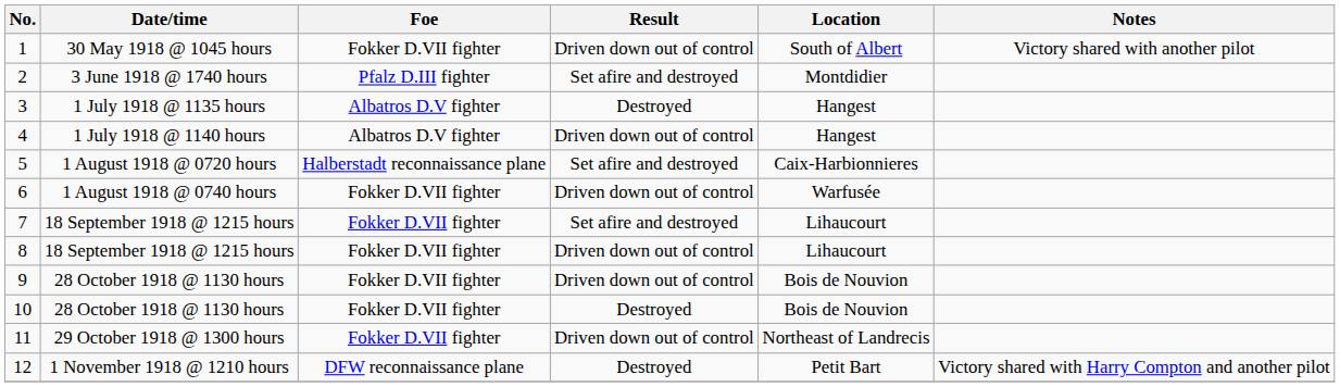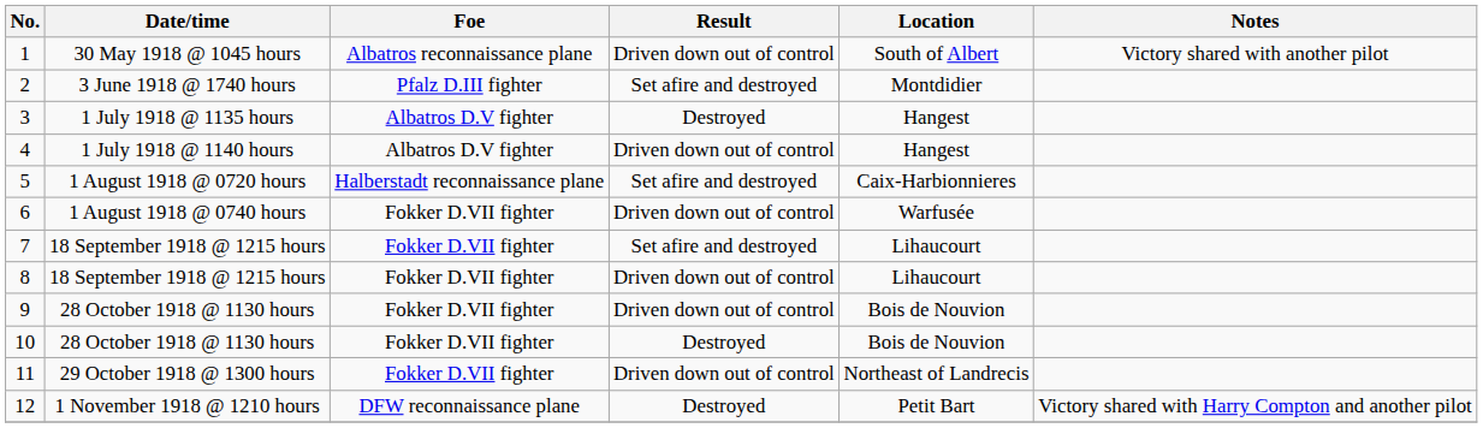 <table class="wikitable">
 <tr>
 <th>No.</th>
 <th>Date/time</th>
 <th>Foe</th>
 <th>Result</th>
 <th>Location</th>
 <th>Notes</th>
 </tr>
 <tr>
 <td align="center">1</td>
 <td align="center">30 May 1918 @ 1045 hours</td>
-<td align="center">Fokker D.VII fighter</td>
+<td align="center"><a href='#'>Albatros</a> reconnaissance plane</td>
 <td align="center">Driven down out of control</td>
 <td align="center">South of <a href='#'>Albert</a></td>
 <td align="center">Victory shared with another pilot</td>
 </tr>
 <tr>
 <td align="center">2</td>
 <td align="center">3 June 1918 @ 1740 hours</td>
 <td align="center"><a href='#'>Pfalz D.III</a> fighter</td>
 <td align="center">Set afire and destroyed</td>
 <td align="center">Montdidier</td>
 <td align="center"></td>
 </tr>
 <tr>
 <td align="center">3</td>
 <td align="center">1 July 1918 @ 1135 hours</td>
 <td align="center"><a href='#'>Albatros D.V</a> fighter</td>
 <td align="center">Destroyed</td>
 <td align="center">Hangest</td>
 <td align="center"></td>
 </tr>
 <tr>
 <td align="center">4</td>
 <td align="center">1 July 1918 @ 1140 hours</td>
 <td align="center">Albatros D.V fighter</td>
 <td align="center">Driven down out of control</td>
 <td align="center">Hangest</td>
 <td align="center"></td>
 </tr>
 <tr>
 <td align="center">5</td>
 <td align="center">1 August 1918 @ 0720 hours</td>
 <td align="center"><a href='#'>Halberstadt</a> reconnaissance plane</td>
 <td align="center">Set afire and destroyed</td>
 <td align="center">Caix-Harbionnieres</td>
 <td align="center"></td>
 </tr>
 <tr>
 <td align="center">6</td>
 <td align="center">1 August 1918 @ 0740 hours</td>
 <td align="center">Fokker D.VII fighter</td>
 <td align="center">Driven down out of control</td>
 <td align="center">Warfusée</td>
 <td align="center"></td>
 </tr>
 <tr>
 <td align="center">7</td>
 <td align="center">18 September 1918 @ 1215 hours</td>
 <td align="center"><a href='#'>Fokker D.VII</a> fighter</td>
 <td align="center">Set afire and destroyed</td>
 <td align="center">Lihaucourt</td>
 <td align="center"></td>
 </tr>
 <tr>
 <td align="center">8</td>
 <td align="center">18 September 1918 @ 1215 hours</td>
 <td align="center">Fokker D.VII fighter</td>
 <td align="center">Driven down out of control</td>
 <td align="center">Lihaucourt</td>
 <td align="center"></td>
 </tr>
 <tr>
 <td align="center">9</td>
 <td align="center">28 October 1918 @ 1130 hours</td>
 <td align="center">Fokker D.VII fighter</td>
 <td align="center">Driven down out of control</td>
 <td align="center">Bois de Nouvion</td>
 <td align="center"></td>
 </tr>
 <tr>
 <td align="center">10</td>
 <td align="center">28 October 1918 @ 1130 hours</td>
 <td align="center">Fokker D.VII fighter</td>
 <td align="center">Destroyed</td>
 <td align="center">Bois de Nouvion</td>
 <td align="center"></td>
 </tr>
 <tr>
 <td align="center">11</td>
 <td align="center">29 October 1918 @ 1300 hours</td>
 <td align="center"><a href='#'>Fokker D.VII</a> fighter</td>
 <td align="center">Driven down out of control</td>
 <td align="center">Northeast of Landrecis</td>
 <td align="center"></td>
 </tr>
 <tr>
 <td align="center">12</td>
 <td align="center">1 November 1918 @ 1210 hours</td>
 <td align="center"><a href='#'>DFW</a> reconnaissance plane</td>
 <td align="center">Destroyed</td>
 <td align="center">Petit Bart</td>
 <td align="center">Victory shared with <a href='#'>Harry Compton</a> and another pilot</td>
 </tr>
 <tr>
 </tr>
 </table>
